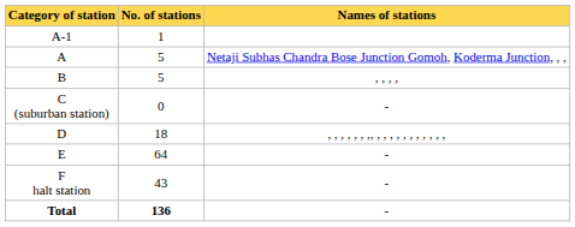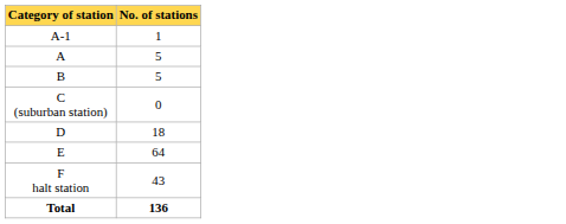 <table class="wikitable sortable" style="background:#fff;">
 <tr>
 <th style="background:#ffd750;" !>Category of station</th>
 <th style="background:#ffd750;" !>No. of stations</th>
-<th style="background:#ffd750;" !>Names of stations</th>
 </tr>
 <tr>
 <td style="text-align:center;">A-1</td>
 <td style="text-align:center;">1</td>
-<td style="text-align:center;"></td>
 </tr>
 <tr>
 <td style="text-align:center;">A</td>
 <td style="text-align:center;">5</td>
-<td style="text-align:center;"><a href='#'>Netaji Subhas Chandra Bose Junction Gomoh</a>, <a href='#'>Koderma Junction</a>, , , </td>
 </tr>
 <tr>
 <td style="text-align:center;">B</td>
 <td style="text-align:center;">5</td>
-<td style="text-align:center;">, , , , </td>
 </tr>
 <tr>
 <td style="text-align:center;">C<br>(suburban station)</td>
 <td style="text-align:center;">0</td>
-<td style="text-align:center;">-</td>
 </tr>
 <tr>
 <td style="text-align:center;">D</td>
 <td style="text-align:center;">18</td>
-<td style="text-align:center;">, , , , , , ,, , , , , , , , , , , , </td>
 </tr>
 <tr>
 <td style="text-align:center;">E</td>
 <td style="text-align:center;">64</td>
-<td style="text-align:center;">-</td>
 </tr>
 <tr>
 <td style="text-align:center;">F<br>halt station</td>
 <td style="text-align:center;">43</td>
-<td style="text-align:center;">-</td>
 </tr>
 <tr>
 <td style="text-align:center;"><strong>Total</strong></td>
 <td style="text-align:center;"><strong>136</strong></td>
-<td style="text-align:center;">-</td>
 </tr>
 </table>
